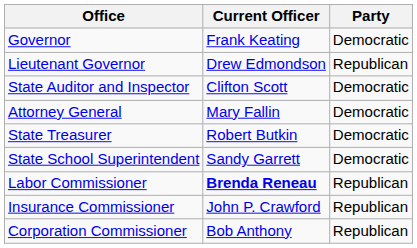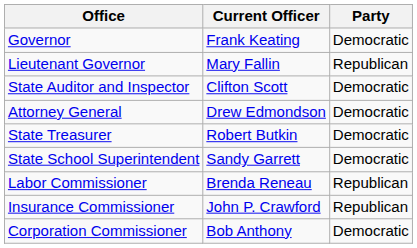 <table class=wikitable>
 <tr>
 <th>Office</th>
 <th>Current Officer</th>
 <th>Party</th>
 </tr>
 <tr>
 <td><a href='#'>Governor</a></td>
 <td><a href='#'>Frank Keating</a></td>
 <td>Democratic</td>
 </tr>
 <tr>
 <td><a href='#'>Lieutenant Governor</a></td>
-<td><a href='#'>Drew Edmondson</a></td>
+<td><a href='#'>Mary Fallin</a></td>
 <td>Republican</td>
 </tr>
 <tr>
 <td><a href='#'>State Auditor and Inspector</a></td>
 <td><a href='#'>Clifton Scott</a></td>
 <td>Democratic</td>
 </tr>
 <tr>
 <td><a href='#'>Attorney General</a></td>
-<td><a href='#'>Mary Fallin</a></td>
+<td><a href='#'>Drew Edmondson</a></td>
 <td>Democratic</td>
 </tr>
 <tr>
 <td><a href='#'>State Treasurer</a></td>
 <td><a href='#'>Robert Butkin</a></td>
 <td>Democratic</td>
 </tr>
 <tr>
 <td><a href='#'>State School Superintendent</a></td>
 <td><a href='#'>Sandy Garrett</a></td>
 <td>Democratic</td>
 </tr>
 <tr>
 <td><a href='#'>Labor Commissioner</a></td>
-<td><strong><a href='#'>Brenda Reneau</a></strong></td>
+<td><a href='#'>Brenda Reneau</a></td>
 <td>Republican</td>
 </tr>
 <tr>
 <td><a href='#'>Insurance Commissioner</a></td>
 <td><a href='#'>John P. Crawford</a></td>
 <td>Republican</td>
 </tr>
 <tr>
 <td><a href='#'>Corporation Commissioner</a></td>
 <td><a href='#'>Bob Anthony</a></td>
-<td>Republican</td>
+<td>Democratic</td>
 </tr>
 </table>
